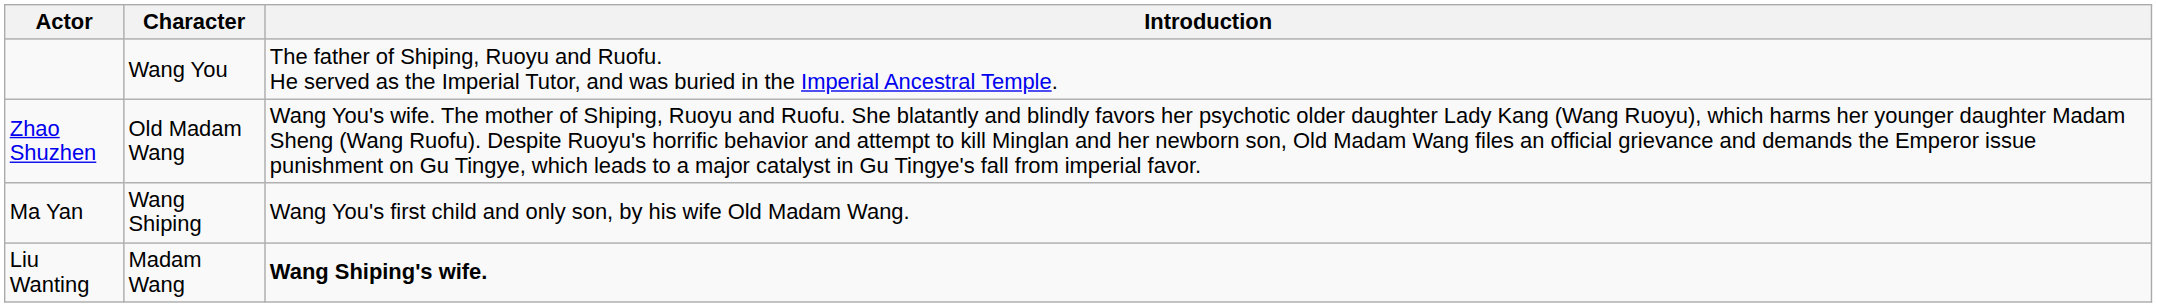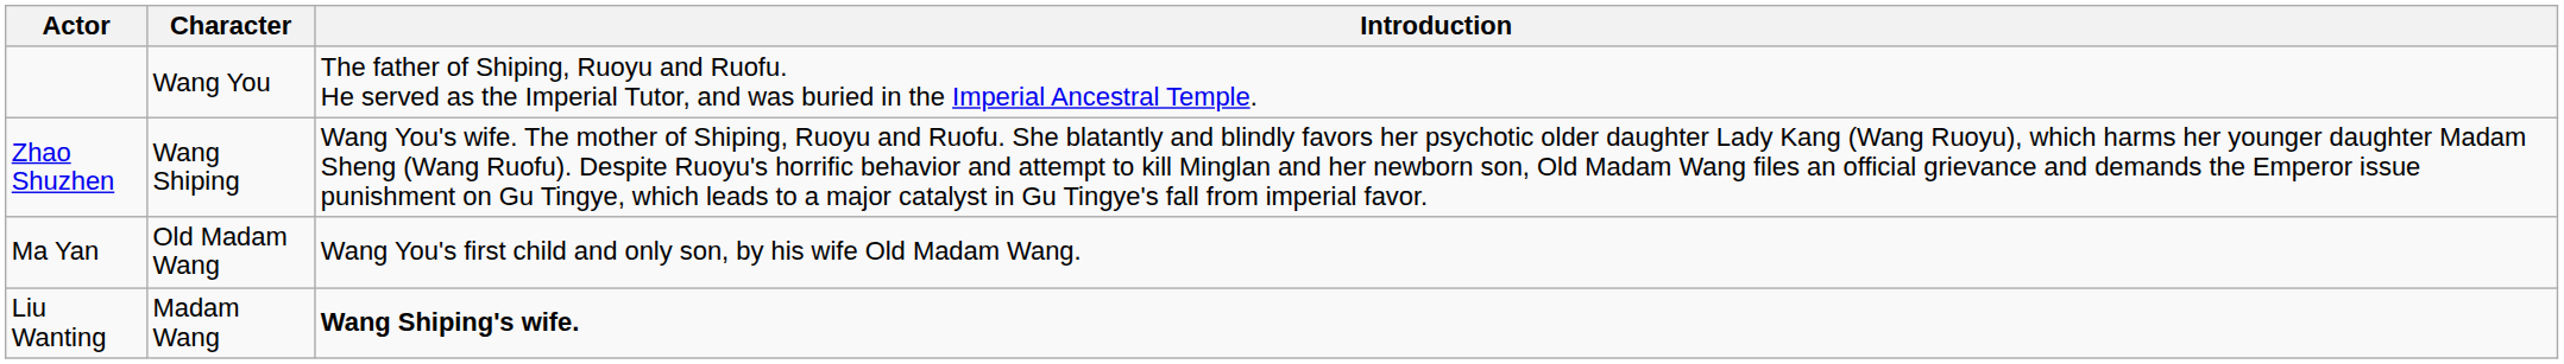 <table class="wikitable">
 <tr>
 <th>Actor</th>
 <th>Character</th>
 <th>Introduction</th>
 </tr>
 <tr>
 <td></td>
 <td>Wang You</td>
 <td>The father of Shiping, Ruoyu and Ruofu.<br> He served as the Imperial Tutor, and was buried in the <a href='#'>Imperial Ancestral Temple</a>.</td>
 </tr>
 <tr>
 <td><a href='#'>Zhao Shuzhen</a></td>
-<td>Old Madam Wang</td>
+<td>Wang Shiping</td>
 <td>Wang You's wife. The mother of Shiping, Ruoyu and Ruofu. She blatantly and blindly favors her psychotic older daughter Lady Kang (Wang Ruoyu), which harms her younger daughter Madam Sheng (Wang Ruofu). Despite Ruoyu's horrific behavior and attempt to kill Minglan and her newborn son, Old Madam Wang files an official grievance and demands the Emperor issue punishment on Gu Tingye, which leads to a major catalyst in Gu Tingye's fall from imperial favor.</td>
 </tr>
 <tr>
 <td>Ma Yan</td>
-<td>Wang Shiping</td>
+<td>Old Madam Wang</td>
 <td>Wang You's first child and only son, by his wife Old Madam Wang.</td>
 </tr>
 <tr>
 <td>Liu Wanting</td>
 <td>Madam Wang</td>
 <td><strong>Wang Shiping's wife.</strong></td>
 </tr>
 </table>
